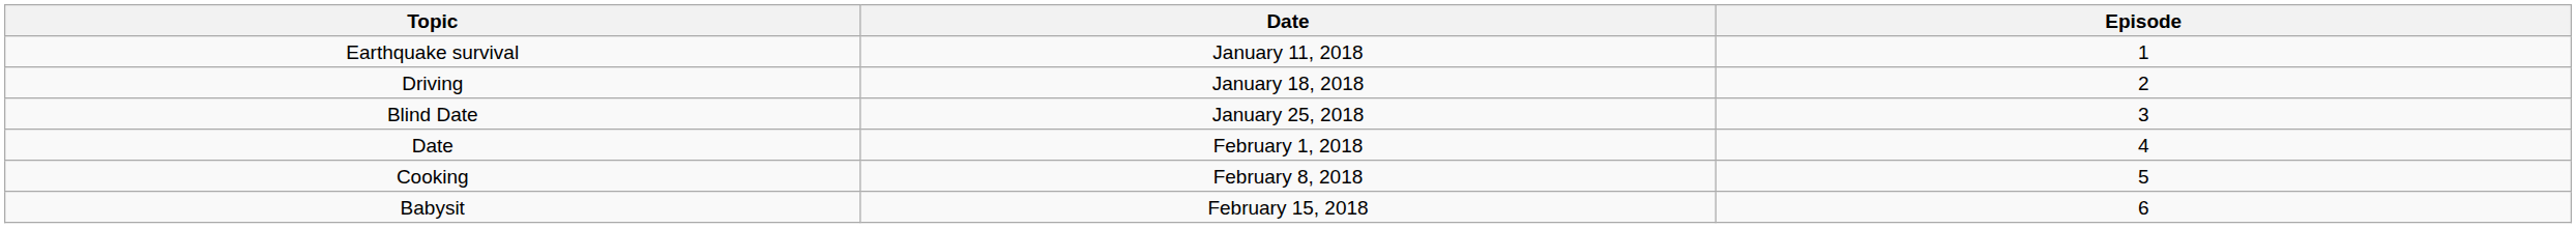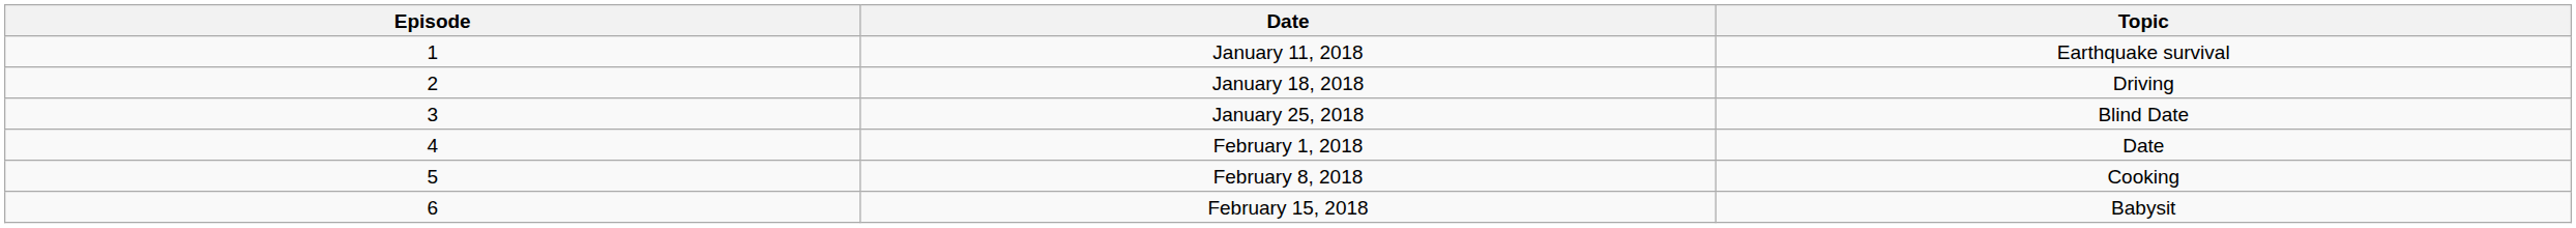 <table class="wikitable" style="text-align:center;font-size:95%" width="100%">
 <tr>
+<th width=100>Episode</th>
+<th width=100>Date</th>
 <th width=100>Topic</th>
-<th width=100>Date</th>
-<th width=100>Episode</th>
 </tr>
 <tr>
+<td>1</td>
+<td>January 11, 2018</td>
 <td>Earthquake survival</td>
-<td>January 11, 2018</td>
-<td>1</td>
 </tr>
 <tr>
+<td>2</td>
+<td>January 18, 2018</td>
 <td>Driving</td>
-<td>January 18, 2018</td>
-<td>2</td>
 </tr>
 <tr>
+<td>3</td>
+<td>January 25, 2018</td>
 <td>Blind Date</td>
-<td>January 25, 2018</td>
-<td>3</td>
 </tr>
 <tr>
+<td>4</td>
+<td>February 1, 2018</td>
 <td>Date</td>
-<td>February 1, 2018</td>
-<td>4</td>
 </tr>
 <tr>
+<td>5</td>
+<td>February 8, 2018</td>
 <td>Cooking</td>
-<td>February 8, 2018</td>
-<td>5</td>
 </tr>
 <tr>
+<td>6</td>
+<td>February 15, 2018</td>
 <td>Babysit</td>
-<td>February 15, 2018</td>
-<td>6</td>
 </tr>
 </table>
